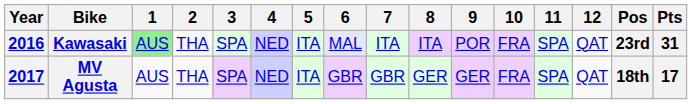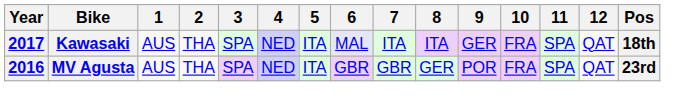 <table class="wikitable" style="text-align:center; font-size:90%">
 <tr>
 <th>Year</th>
 <th>Bike</th>
 <th>1</th>
 <th>2</th>
 <th>3</th>
 <th>4</th>
 <th>5</th>
 <th>6</th>
 <th>7</th>
 <th>8</th>
 <th>9</th>
 <th>10</th>
 <th>11</th>
 <th>12</th>
 <th>Pos</th>
-<th>Pts</th>
 </tr>
 <tr>
-<th><a href='#'>2016</a></th>
+<th><a href='#'>2017</a></th>
 <th><a href='#'>Kawasaki</a></th>
-<td style="background: lightgreen;"><a href='#'>AUS</a></td>
+<td><a href='#'>AUS</a></td>
 <td><a href='#'>THA</a></td>
 <td style="background:#dfffdf;"><a href='#'>SPA</a><br></td>
 <td style="background:#cfcfff;"><a href='#'>NED</a><br></td>
 <td style="background:#dfffdf;"><a href='#'>ITA</a><br></td>
 <td style="background: lavender;"><a href='#'>MAL</a></td>
 <td style="background:#dfffdf;"><a href='#'>ITA</a><br></td>
 <td style="background:#efcfff;"><a href='#'>ITA</a><br></td>
-<td style="background:#efcfff;"><a href='#'>POR</a><br></td>
+<td style="background:#efcfff;"><a href='#'>GER</a><br></td>
 <td style="background:#efcfff;"><a href='#'>FRA</a><br></td>
 <td style="background:#dfffdf;"><a href='#'>SPA</a><br></td>
 <td><a href='#'>QAT</a></td>
-<th>23rd</th>
-<th>31</th>
+<th>18th</th>
 </tr>
 <tr>
-<th><a href='#'>2017</a></th>
+<th><a href='#'>2016</a></th>
 <th><a href='#'>MV Agusta</a></th>
 <td><a href='#'>AUS</a></td>
 <td><a href='#'>THA</a></td>
 <td style="background:#efcfff;"><a href='#'>SPA</a><br></td>
 <td style="background:#cfcfff;"><a href='#'>NED</a><br></td>
 <td style="background:#dfffdf;"><a href='#'>ITA</a><br></td>
 <td style="background:#efcfff;"><a href='#'>GBR</a><br></td>
 <td style="background:#dfffdf;"><a href='#'>GBR</a><br></td>
 <td style="background:#dfffdf;"><a href='#'>GER</a><br></td>
-<td style="background:#efcfff;"><a href='#'>GER</a><br></td>
+<td style="background:#efcfff;"><a href='#'>POR</a><br></td>
 <td style="background:#efcfff;"><a href='#'>FRA</a><br></td>
 <td style="background:#dfffdf;"><a href='#'>SPA</a><br></td>
 <td><a href='#'>QAT</a></td>
-<th>18th</th>
-<th>17</th>
+<th>23rd</th>
 </tr>
 </table>
